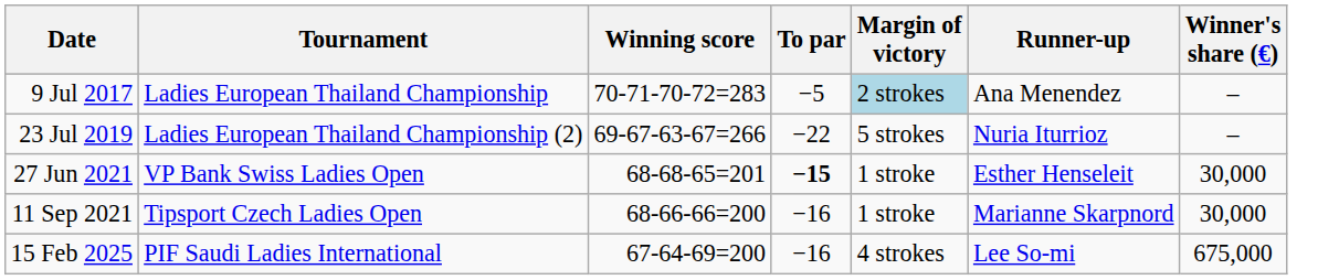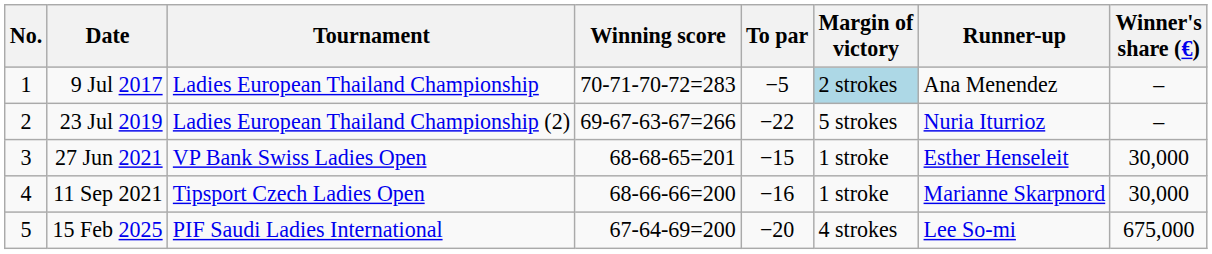 <table class="wikitable" style="font-size:95%;">
 <tr>
+<th>No.</th>
 <th>Date</th>
 <th>Tournament</th>
 <th>Winning score</th>
 <th>To par</th>
 <th>Margin of<br>victory</th>
 <th>Runner-up</th>
 <th>Winner's<br>share (<a href='#'>€</a>)</th>
 </tr>
 <tr>
+<td align=center>1</td>
 <td align=right>9 Jul <a href='#'>2017</a></td>
 <td><a href='#'>Ladies European Thailand Championship</a></td>
 <td align=right>70-71-70-72=283</td>
 <td align=center>−5</td>
 <td style="background: lightblue;">2 strokes</td>
 <td> Ana Menendez</td>
 <td align=center>–</td>
 </tr>
 <tr>
+<td align=center>2</td>
 <td align=right>23 Jul <a href='#'>2019</a></td>
 <td><a href='#'>Ladies European Thailand Championship</a> (2)</td>
 <td align=right>69-67-63-67=266</td>
 <td align=center>−22</td>
 <td>5 strokes</td>
 <td> <a href='#'>Nuria Iturrioz</a></td>
 <td align=center>–</td>
 </tr>
 <tr>
+<td align=center>3</td>
 <td align=right>27 Jun <a href='#'>2021</a></td>
 <td><a href='#'>VP Bank Swiss Ladies Open</a></td>
 <td align=right>68-68-65=201</td>
-<td align=center><strong>−15</strong></td>
+<td align=center>−15</td>
 <td>1 stroke</td>
 <td> <a href='#'>Esther Henseleit</a></td>
 <td align=center>30,000</td>
 </tr>
 <tr>
+<td align=center>4</td>
 <td align=right>11 Sep 2021</td>
 <td><a href='#'>Tipsport Czech Ladies Open</a></td>
 <td align=right>68-66-66=200</td>
 <td align=center>−16</td>
 <td>1 stroke</td>
 <td> <a href='#'>Marianne Skarpnord</a></td>
 <td align=center>30,000</td>
 </tr>
 <tr>
+<td align=center>5</td>
 <td align=right>15 Feb <a href='#'>2025</a></td>
 <td><a href='#'>PIF Saudi Ladies International</a></td>
 <td align=right>67-64-69=200</td>
-<td align=center>−16</td>
+<td align=center>−20</td>
 <td>4 strokes</td>
 <td> <a href='#'>Lee So-mi</a></td>
 <td align=center>675,000</td>
 </tr>
 </table>
